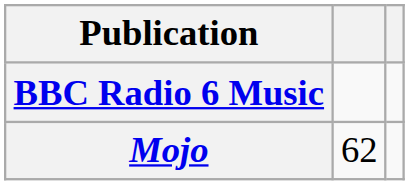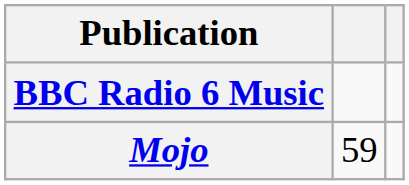 <table class="wikitable plainrowheaders">
 <tr>
 <th scope="col">Publication</th>
 <th scope="col"></th>
 <th scope="col"></th>
 </tr>
 <tr>
 <th scope="row"><a href='#'>BBC Radio 6 Music</a></th>
 <td></td>
 <td></td>
 </tr>
 <tr>
 <th scope="row"><em><a href='#'>Mojo</a></em></th>
-<td>62</td>
+<td>59</td>
 <td></td>
 </tr>
 </table>
